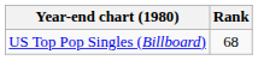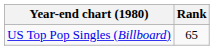 <table class="wikitable sortable">
 <tr>
 <th>Year-end chart (1980)</th>
 <th>Rank</th>
 </tr>
 <tr>
 <td><a href='#'>US Top Pop Singles (<em>Billboard</em>)</a></td>
-<td align="center">68</td>
+<td align="center">65</td>
 </tr>
 </table>
